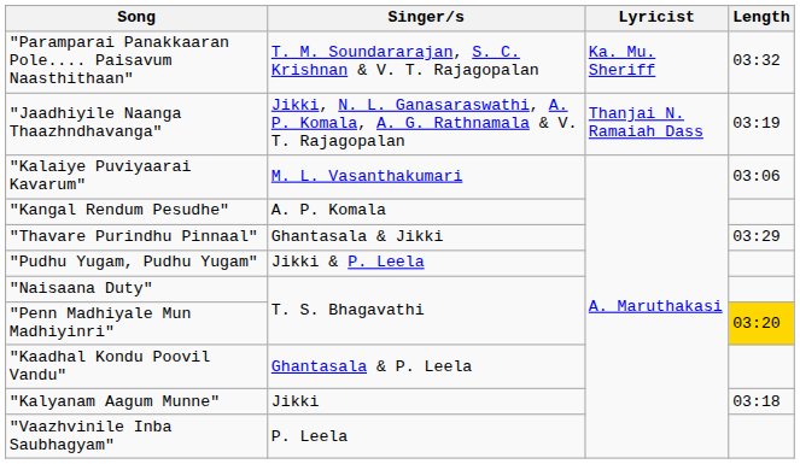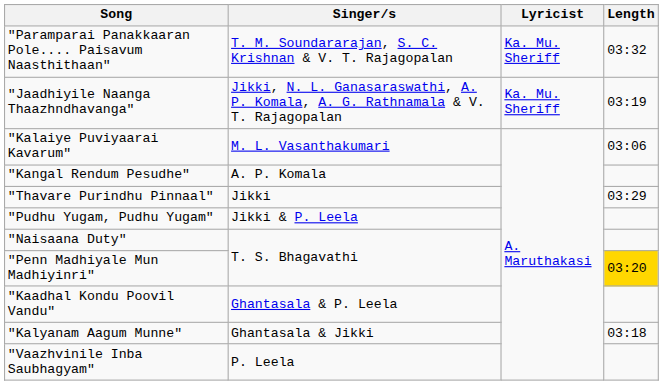 <table class="wikitable" style="font-size:95%;">
 <tr>
 <th>Song</th>
 <th>Singer/s</th>
 <th>Lyricist</th>
 <th>Length</th>
 </tr>
 <tr>
 <td>"Paramparai Panakkaaran Pole.... Paisavum Naasthithaan"</td>
 <td><a href='#'>T. M. Soundararajan</a>, <a href='#'>S. C. Krishnan</a> & V. T. Rajagopalan</td>
 <td><a href='#'>Ka. Mu. Sheriff</a></td>
 <td>03:32</td>
 </tr>
 <tr>
 <td>"Jaadhiyile Naanga Thaazhndhavanga"</td>
 <td><a href='#'>Jikki</a>, <a href='#'>N. L. Ganasaraswathi</a>, <a href='#'>A. P. Komala</a>, <a href='#'>A. G. Rathnamala</a> & V. T. Rajagopalan</td>
-<td><a href='#'>Thanjai N. Ramaiah Dass</a></td>
+<td><a href='#'>Ka. Mu. Sheriff</a></td>
 <td>03:19</td>
 </tr>
 <tr>
 <td>"Kalaiye Puviyaarai Kavarum"</td>
 <td><a href='#'>M. L. Vasanthakumari</a></td>
 <td rowspan="9"><a href='#'>A. Maruthakasi</a></td>
 <td>03:06</td>
 </tr>
 <tr>
 <td>"Kangal Rendum Pesudhe"</td>
 <td>A. P. Komala</td>
 <td></td>
 </tr>
 <tr>
 <td>"Thavare Purindhu Pinnaal"</td>
-<td>Ghantasala & Jikki</td>
+<td>Jikki</td>
 <td>03:29</td>
 </tr>
 <tr>
 <td>"Pudhu Yugam, Pudhu Yugam"</td>
 <td>Jikki & <a href='#'>P. Leela</a></td>
 <td></td>
 </tr>
 <tr>
 <td>"Naisaana Duty"</td>
 <td rowspan=2>T. S. Bhagavathi</td>
 <td></td>
 </tr>
 <tr>
 <td>"Penn Madhiyale Mun Madhiyinri"</td>
 <td style="background: gold;">03:20</td>
 </tr>
 <tr>
 <td>"Kaadhal Kondu Poovil Vandu"</td>
 <td><a href='#'>Ghantasala</a> & P. Leela</td>
 <td></td>
 </tr>
 <tr>
 <td>"Kalyanam Aagum Munne"</td>
-<td>Jikki</td>
+<td>Ghantasala & Jikki</td>
 <td>03:18</td>
 </tr>
 <tr>
 <td>"Vaazhvinile Inba Saubhagyam"</td>
 <td>P. Leela</td>
 <td></td>
 </tr>
 </table>
